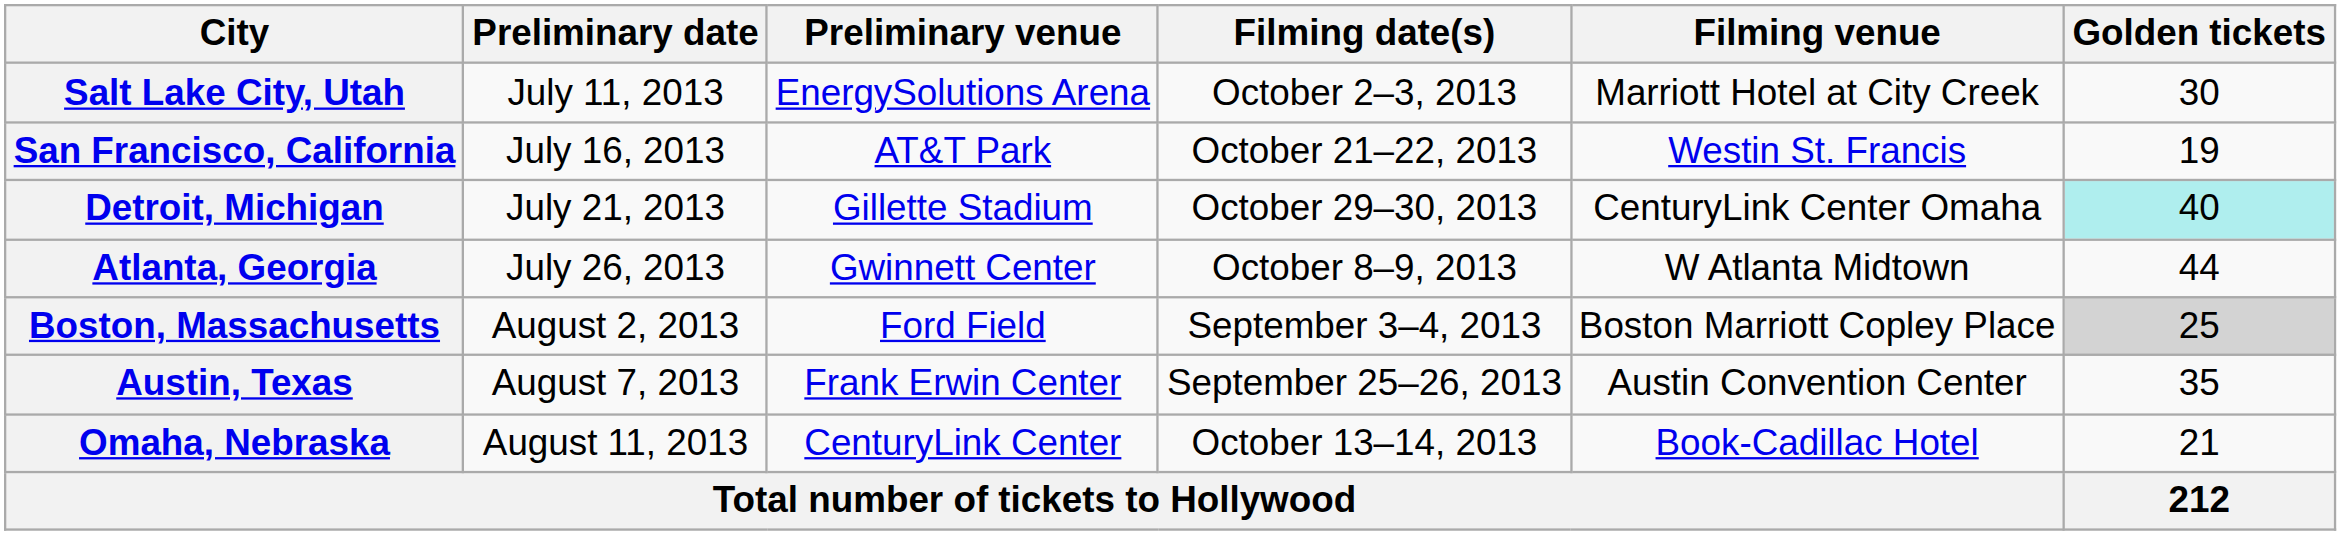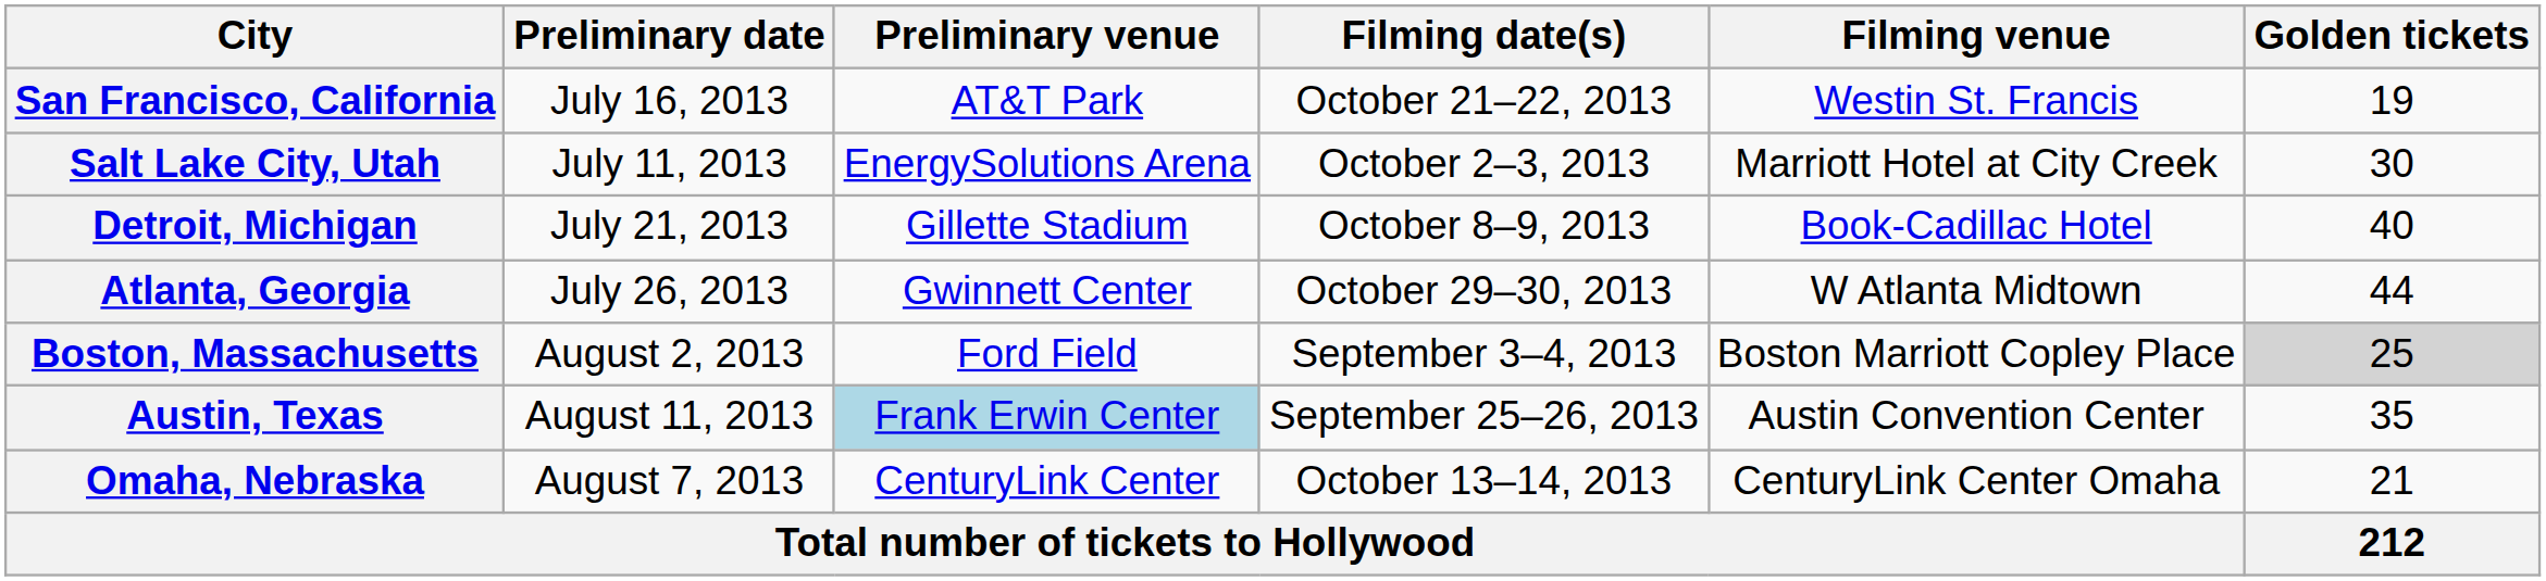 <table class="wikitable sortable" style=" text-align:center">
 <tr>
 <th scope="col">City</th>
 <th scope="col">Preliminary date</th>
 <th scope="col" class="unsortable">Preliminary venue</th>
 <th scope="col">Filming date(s)</th>
 <th scope="col" class="unsortable">Filming venue</th>
 <th scope="col">Golden tickets</th>
 </tr>
 <tr>
+<th scope="row"><a href='#'>San Francisco, California</a></th>
+<td>July 16, 2013</td>
+<td><a href='#'>AT&T Park</a></td>
+<td>October 21–22, 2013</td>
+<td><a href='#'>Westin St. Francis</a></td>
+<td>19</td>
+</tr>
+<tr>
 <th scope="row"><a href='#'>Salt Lake City, Utah</a></th>
 <td>July 11, 2013</td>
 <td><a href='#'>EnergySolutions Arena</a></td>
 <td>October 2–3, 2013</td>
 <td>Marriott Hotel at City Creek</td>
 <td>30</td>
 </tr>
 <tr>
-<th scope="row"><a href='#'>San Francisco, California</a></th>
-<td>July 16, 2013</td>
-<td><a href='#'>AT&T Park</a></td>
-<td>October 21–22, 2013</td>
-<td><a href='#'>Westin St. Francis</a></td>
-<td>19</td>
-</tr>
-<tr>
 <th scope="row"><a href='#'>Detroit, Michigan</a></th>
 <td>July 21, 2013</td>
 <td><a href='#'>Gillette Stadium</a></td>
-<td>October 29–30, 2013</td>
-<td>CenturyLink Center Omaha</td>
-<td style="background: paleturquoise;">40</td>
+<td>October 8–9, 2013</td>
+<td><a href='#'>Book-Cadillac Hotel</a></td>
+<td>40</td>
 </tr>
 <tr>
 <th scope="row"><a href='#'>Atlanta, Georgia</a></th>
 <td>July 26, 2013</td>
 <td><a href='#'>Gwinnett Center</a></td>
-<td>October 8–9, 2013</td>
+<td>October 29–30, 2013</td>
 <td>W Atlanta Midtown</td>
 <td>44</td>
 </tr>
 <tr>
 <th scope="row"><a href='#'>Boston, Massachusetts</a></th>
 <td>August 2, 2013</td>
 <td><a href='#'>Ford Field</a></td>
 <td>September 3–4, 2013</td>
 <td>Boston Marriott Copley Place</td>
 <td style="background: lightgrey; text-align:Center;">25</td>
 </tr>
 <tr>
 <th scope="row"><a href='#'>Austin, Texas</a></th>
-<td>August 7, 2013</td>
-<td><a href='#'>Frank Erwin Center</a></td>
+<td>August 11, 2013</td>
+<td style="background: lightblue;"><a href='#'>Frank Erwin Center</a></td>
 <td>September 25–26, 2013</td>
 <td>Austin Convention Center </td>
 <td>35</td>
 </tr>
 <tr>
 <th scope="row"><a href='#'>Omaha, Nebraska</a></th>
-<td>August 11, 2013</td>
+<td>August 7, 2013</td>
 <td><a href='#'>CenturyLink Center</a></td>
 <td>October 13–14, 2013</td>
-<td><a href='#'>Book-Cadillac Hotel</a></td>
+<td>CenturyLink Center Omaha</td>
 <td style="text-align:Center;">21</td>
 </tr>
 <tr style="background:#FAF6F6;">
 <th colspan="5">Total number of tickets to Hollywood</th>
 <th>212</th>
 </tr>
 </table>
